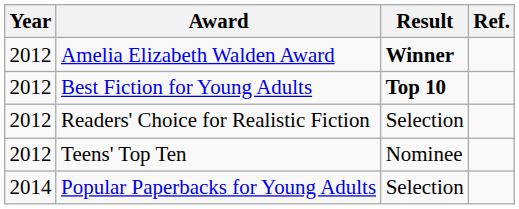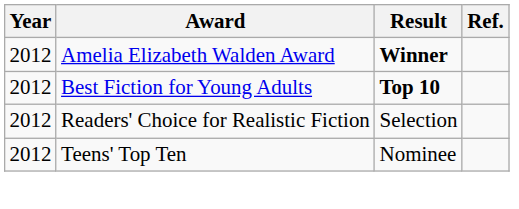 <table class="wikitable sortable mw-collapsible">
 <tr>
 <th>Year</th>
 <th>Award</th>
 <th>Result</th>
 <th>Ref.</th>
 </tr>
 <tr>
 <td>2012</td>
 <td><a href='#'>Amelia Elizabeth Walden Award</a></td>
 <td><strong>Winner</strong></td>
 <td></td>
 </tr>
 <tr>
 <td>2012</td>
 <td><a href='#'>Best Fiction for Young Adults</a></td>
 <td><strong>Top 10</strong></td>
 <td></td>
 </tr>
 <tr>
 <td>2012</td>
 <td>Readers' Choice for Realistic Fiction</td>
 <td>Selection</td>
 <td></td>
 </tr>
 <tr>
 <td>2012</td>
 <td>Teens' Top Ten</td>
 <td>Nominee</td>
 <td></td>
 </tr>
-<tr>
-<td>2014</td>
-<td><a href='#'>Popular Paperbacks for Young Adults</a></td>
-<td>Selection</td>
-<td></td>
-</tr>
 </table>
